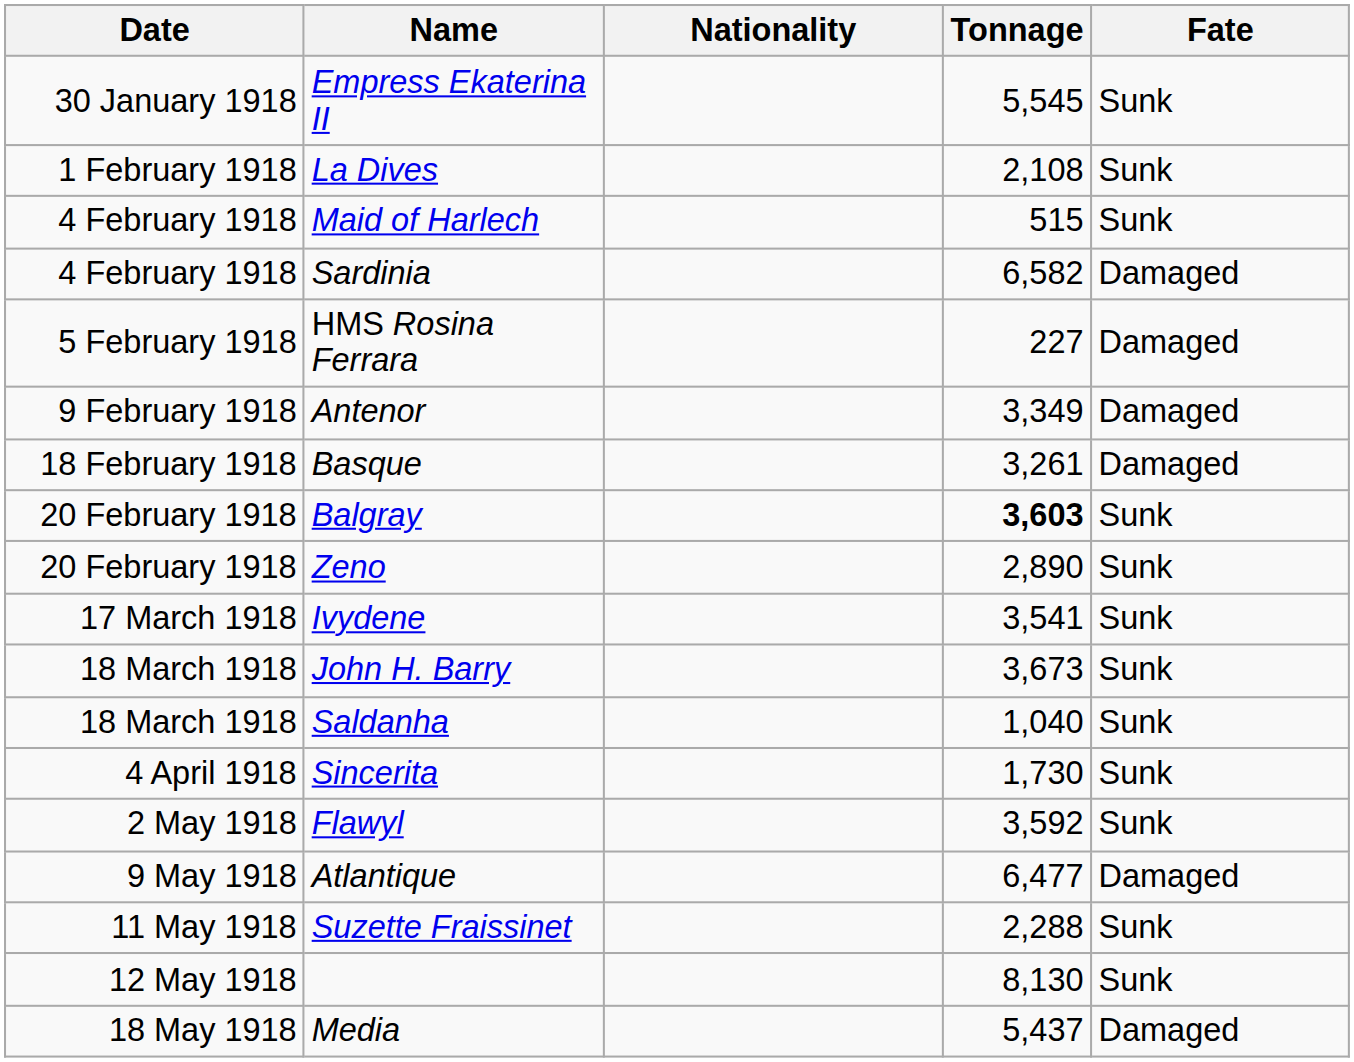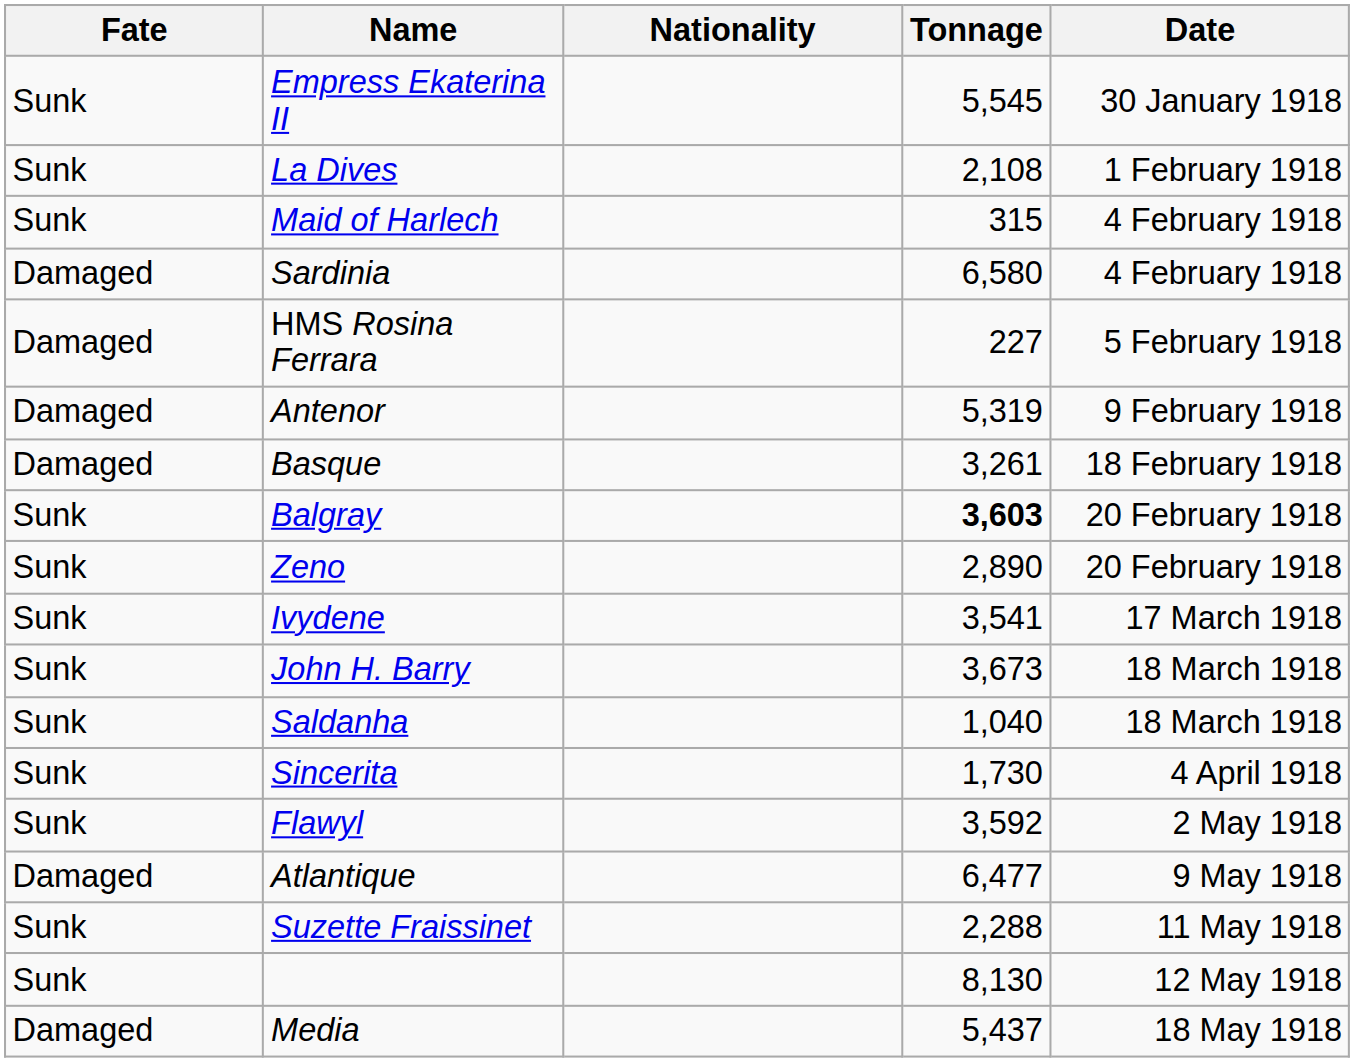 <table class="wikitable sortable">
 <tr>
-<th width="140px">Date</th>
+<th width="120px">Fate</th>
 <th width="140px">Name</th>
 <th width="160px">Nationality</th>
 <th width="25px">Tonnage</th>
-<th width="120px">Fate</th>
+<th width="140px">Date</th>
 </tr>
 <tr>
-<td align="right">30 January 1918</td>
+<td align="left">Sunk</td>
 <td align="left"><a href='#'><em>Empress Ekaterina II</em></a></td>
 <td align="left"></td>
 <td align="right">5,545</td>
-<td align="left">Sunk</td>
+<td align="right">30 January 1918</td>
 </tr>
 <tr>
-<td align="right">1 February 1918</td>
+<td align="left">Sunk</td>
 <td align="left"><a href='#'><em>La Dives</em></a></td>
 <td align="left"></td>
 <td align="right">2,108</td>
-<td align="left">Sunk</td>
+<td align="right">1 February 1918</td>
 </tr>
 <tr>
-<td align="right">4 February 1918</td>
+<td align="left">Sunk</td>
 <td align="left"><a href='#'><em>Maid of Harlech</em></a></td>
 <td align="left"></td>
-<td align="right">515</td>
-<td align="left">Sunk</td>
+<td align="right">315</td>
+<td align="right">4 February 1918</td>
 </tr>
 <tr>
-<td align="right">4 February 1918</td>
+<td align="left">Damaged</td>
 <td align="left"><em>Sardinia</em></td>
 <td align="left"></td>
-<td align="right">6,582</td>
-<td align="left">Damaged</td>
+<td align="right">6,580</td>
+<td align="right">4 February 1918</td>
 </tr>
 <tr>
-<td align="right">5 February 1918</td>
+<td align="left">Damaged</td>
 <td align="left">HMS <em>Rosina Ferrara</em></td>
 <td align="left"></td>
 <td align="right">227</td>
-<td align="left">Damaged</td>
+<td align="right">5 February 1918</td>
 </tr>
 <tr>
-<td align="right">9 February 1918</td>
+<td align="left">Damaged</td>
 <td align="left"><em>Antenor</em></td>
 <td align="left"></td>
-<td align="right">3,349</td>
-<td align="left">Damaged</td>
+<td align="right">5,319</td>
+<td align="right">9 February 1918</td>
 </tr>
 <tr>
-<td align="right">18 February 1918</td>
+<td align="left">Damaged</td>
 <td align="left"><em>Basque</em></td>
 <td align="left"></td>
 <td align="right">3,261</td>
-<td align="left">Damaged</td>
+<td align="right">18 February 1918</td>
 </tr>
 <tr>
-<td align="right">20 February 1918</td>
+<td align="left">Sunk</td>
 <td align="left"><a href='#'><em>Balgray</em></a></td>
 <td align="left"></td>
 <td align="right"><strong>3,603</strong></td>
-<td align="left">Sunk</td>
+<td align="right">20 February 1918</td>
 </tr>
 <tr>
-<td align="right">20 February 1918</td>
+<td align="left">Sunk</td>
 <td align="left"><a href='#'><em>Zeno</em></a></td>
 <td align="left"></td>
 <td align="right">2,890</td>
-<td align="left">Sunk</td>
+<td align="right">20 February 1918</td>
 </tr>
 <tr>
-<td align="right">17 March 1918</td>
+<td align="left">Sunk</td>
 <td align="left"><a href='#'><em>Ivydene</em></a></td>
 <td align="left"></td>
 <td align="right">3,541</td>
-<td align="left">Sunk</td>
+<td align="right">17 March 1918</td>
 </tr>
 <tr>
-<td align="right">18 March 1918</td>
+<td align="left">Sunk</td>
 <td align="left"><a href='#'><em>John H. Barry</em></a></td>
 <td align="left"></td>
 <td align="right">3,673</td>
-<td align="left">Sunk</td>
+<td align="right">18 March 1918</td>
 </tr>
 <tr>
-<td align="right">18 March 1918</td>
+<td align="left">Sunk</td>
 <td align="left"><a href='#'><em>Saldanha</em></a></td>
 <td align="left"></td>
 <td align="right">1,040</td>
-<td align="left">Sunk</td>
+<td align="right">18 March 1918</td>
 </tr>
 <tr>
-<td align="right">4 April 1918</td>
+<td align="left">Sunk</td>
 <td align="left"><a href='#'><em>Sincerita</em></a></td>
 <td align="left"></td>
 <td align="right">1,730</td>
-<td align="left">Sunk</td>
+<td align="right">4 April 1918</td>
 </tr>
 <tr>
-<td align="right">2 May 1918</td>
+<td align="left">Sunk</td>
 <td align="left"><a href='#'><em>Flawyl</em></a></td>
 <td align="left"></td>
 <td align="right">3,592</td>
-<td align="left">Sunk</td>
+<td align="right">2 May 1918</td>
 </tr>
 <tr>
-<td align="right">9 May 1918</td>
+<td align="left">Damaged</td>
 <td align="left"><em>Atlantique</em></td>
 <td align="left"></td>
 <td align="right">6,477</td>
-<td align="left">Damaged</td>
+<td align="right">9 May 1918</td>
 </tr>
 <tr>
-<td align="right">11 May 1918</td>
+<td align="left">Sunk</td>
 <td align="left"><a href='#'><em>Suzette Fraissinet</em></a></td>
 <td align="left"></td>
 <td align="right">2,288</td>
-<td align="left">Sunk</td>
+<td align="right">11 May 1918</td>
 </tr>
 <tr>
-<td align="right">12 May 1918</td>
+<td align="left">Sunk</td>
 <td align="left"></td>
 <td align="left"></td>
 <td align="right">8,130</td>
-<td align="left">Sunk</td>
+<td align="right">12 May 1918</td>
 </tr>
 <tr>
-<td align="right">18 May 1918</td>
+<td align="left">Damaged</td>
 <td align="left"><em>Media</em></td>
 <td align="left"></td>
 <td align="right">5,437</td>
-<td align="left">Damaged</td>
+<td align="right">18 May 1918</td>
 </tr>
 </table>
